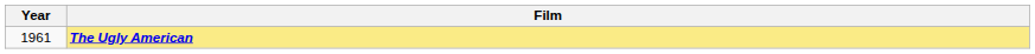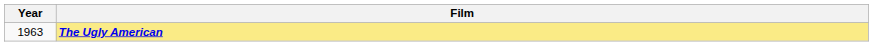 <table class="wikitable" width="95%" cellpadding="5">
 <tr>
 <th width="6%">Year</th>
 <th width="100%">Film</th>
 </tr>
 <tr>
-<td rowspan=1 style="text-align:center">1961<br></td>
+<td rowspan=1 style="text-align:center">1963<br></td>
 <td style="background:#FAEB86;"><strong><em><a href='#'>The Ugly American</a></em></strong></td>
 </tr>
 </table>
